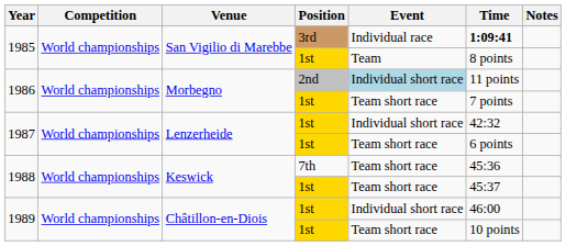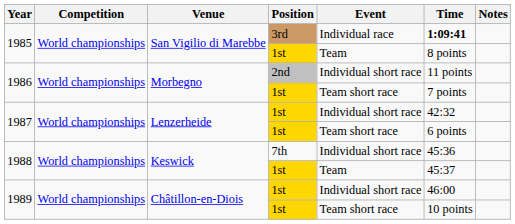 <table class="wikitable" width= style="font-size:90%; text-align:center;">
 <tr>
 <th>Year</th>
 <th>Competition</th>
 <th>Venue</th>
 <th>Position</th>
 <th>Event</th>
 <th>Time</th>
 <th>Notes</th>
 </tr>
 <tr>
 <td rowspan=2>1985</td>
 <td align=left rowspan=2><a href='#'>World championships</a></td>
 <td align=left rowspan=2> <a href='#'>San Vigilio di Marebbe</a></td>
 <td bgcolor=cc9966>3rd</td>
 <td>Individual race</td>
 <td><strong>1:09:41</strong></td>
 <td></td>
 </tr>
 <tr>
 <td bgcolor=gold>1st</td>
 <td>Team</td>
 <td>8 points</td>
 <td></td>
 </tr>
 <tr>
 <td rowspan=2>1986</td>
 <td align=left rowspan=2><a href='#'>World championships</a></td>
 <td align=left rowspan=2> <a href='#'>Morbegno</a></td>
 <td bgcolor=silver>2nd</td>
-<td style="background: lightblue;">Individual short race</td>
+<td>Individual short race</td>
 <td>11 points</td>
 <td></td>
 </tr>
 <tr>
 <td bgcolor=gold>1st</td>
 <td>Team short race</td>
 <td>7 points</td>
 <td></td>
 </tr>
 <tr>
 <td rowspan=2>1987</td>
 <td align=left rowspan=2><a href='#'>World championships</a></td>
 <td align=left rowspan=2> <a href='#'>Lenzerheide</a></td>
 <td bgcolor=gold>1st</td>
 <td>Individual short race</td>
 <td>42:32</td>
 <td></td>
 </tr>
 <tr>
 <td bgcolor=gold>1st</td>
 <td>Team short race</td>
 <td>6 points</td>
 <td></td>
 </tr>
 <tr>
 <td rowspan=2>1988</td>
 <td align=left rowspan=2><a href='#'>World championships</a></td>
 <td align=left rowspan=2> <a href='#'>Keswick</a></td>
 <td>7th</td>
-<td>Team short race</td>
+<td>Individual short race</td>
 <td>45:36</td>
 <td></td>
 </tr>
 <tr>
 <td bgcolor=gold>1st</td>
-<td>Team short race</td>
+<td>Team</td>
 <td>45:37</td>
 <td></td>
 </tr>
 <tr>
 <td rowspan=2>1989</td>
 <td align=left rowspan=2><a href='#'>World championships</a></td>
 <td align=left rowspan=2> <a href='#'>Châtillon-en-Diois</a></td>
 <td bgcolor=gold>1st</td>
 <td>Individual short race</td>
 <td>46:00</td>
 <td></td>
 </tr>
 <tr>
 <td bgcolor=gold>1st</td>
 <td>Team short race</td>
 <td>10 points</td>
 <td></td>
 </tr>
 </table>
